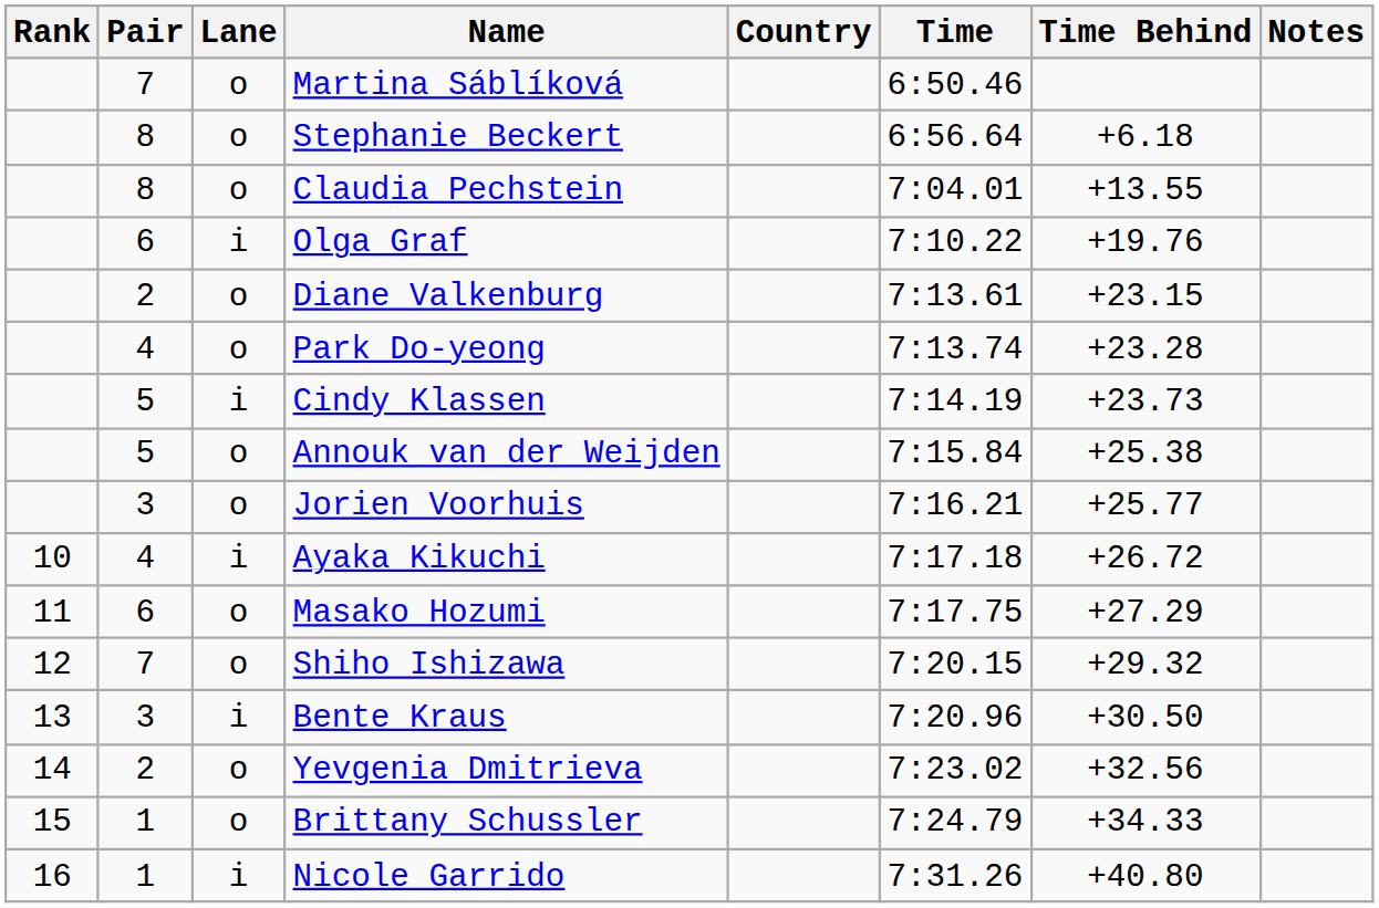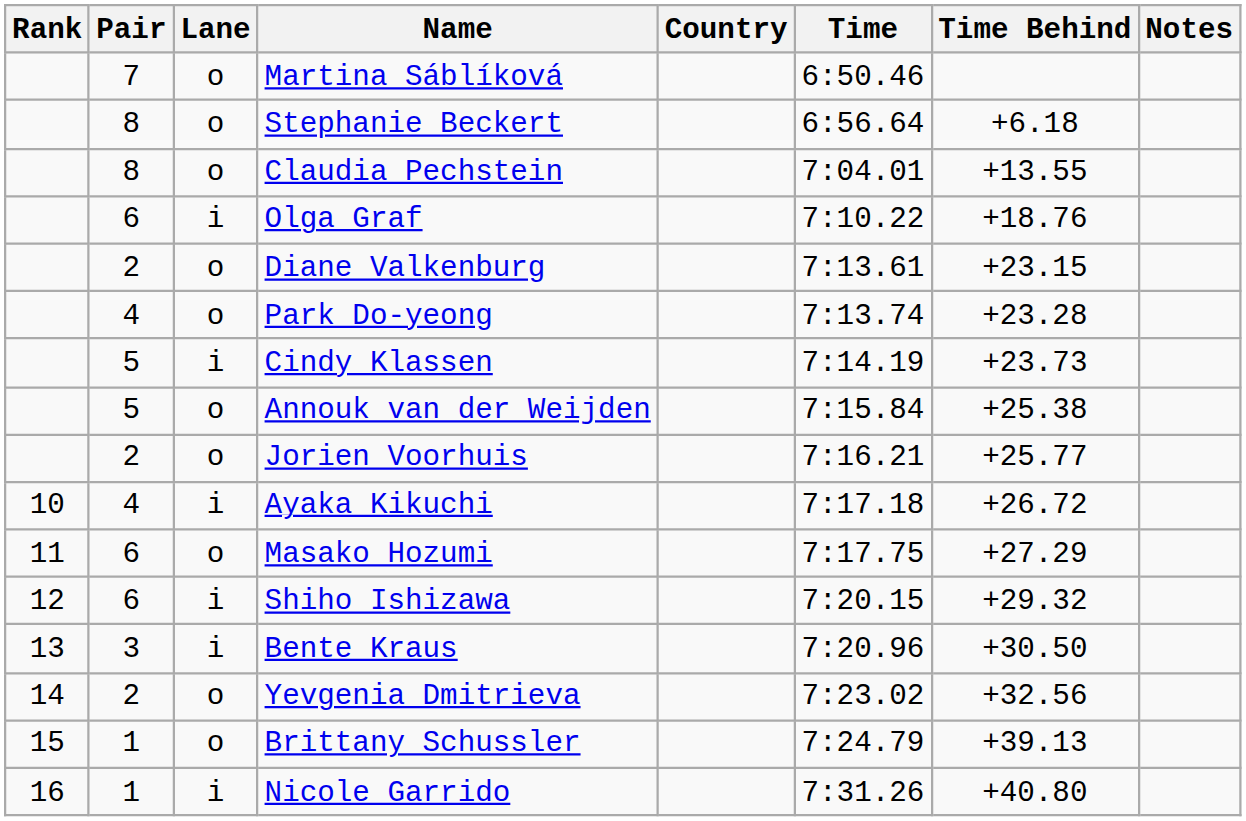 <table class="wikitable sortable" style="text-align:center">
 <tr>
 <th>Rank</th>
 <th>Pair</th>
 <th>Lane</th>
 <th>Name</th>
 <th>Country</th>
 <th>Time</th>
 <th>Time Behind</th>
 <th>Notes</th>
 </tr>
 <tr>
 <td></td>
 <td>7</td>
 <td>o</td>
 <td align=left><a href='#'>Martina Sáblíková</a></td>
 <td align=left></td>
 <td>6:50.46</td>
 <td></td>
 <td></td>
 </tr>
 <tr>
 <td></td>
 <td>8</td>
 <td>o</td>
 <td align=left><a href='#'>Stephanie Beckert</a></td>
 <td align=left></td>
 <td>6:56.64</td>
 <td>+6.18</td>
 <td></td>
 </tr>
 <tr>
 <td></td>
 <td>8</td>
 <td>o</td>
 <td align=left><a href='#'>Claudia Pechstein</a></td>
 <td align=left></td>
 <td>7:04.01</td>
 <td>+13.55</td>
 <td></td>
 </tr>
 <tr>
 <td></td>
 <td>6</td>
 <td>i</td>
 <td align=left><a href='#'>Olga Graf</a></td>
 <td align=left></td>
 <td>7:10.22</td>
-<td>+19.76</td>
+<td>+18.76</td>
 <td></td>
 </tr>
 <tr>
 <td></td>
 <td>2</td>
 <td>o</td>
 <td align=left><a href='#'>Diane Valkenburg</a></td>
 <td align=left></td>
 <td>7:13.61</td>
 <td>+23.15</td>
 <td></td>
 </tr>
 <tr>
 <td></td>
 <td>4</td>
 <td>o</td>
 <td align=left><a href='#'>Park Do-yeong</a></td>
 <td align=left></td>
 <td>7:13.74</td>
 <td>+23.28</td>
 <td></td>
 </tr>
 <tr>
 <td></td>
 <td>5</td>
 <td>i</td>
 <td align=left><a href='#'>Cindy Klassen</a></td>
 <td align=left></td>
 <td>7:14.19</td>
 <td>+23.73</td>
 <td></td>
 </tr>
 <tr>
 <td></td>
 <td>5</td>
 <td>o</td>
 <td align=left><a href='#'>Annouk van der Weijden</a></td>
 <td align=left></td>
 <td>7:15.84</td>
 <td>+25.38</td>
 <td></td>
 </tr>
 <tr>
 <td></td>
-<td>3</td>
+<td>2</td>
 <td>o</td>
 <td align=left><a href='#'>Jorien Voorhuis</a></td>
 <td align=left></td>
 <td>7:16.21</td>
 <td>+25.77</td>
 <td></td>
 </tr>
 <tr>
 <td>10</td>
 <td>4</td>
 <td>i</td>
 <td align=left><a href='#'>Ayaka Kikuchi</a></td>
 <td align=left></td>
 <td>7:17.18</td>
 <td>+26.72</td>
 <td></td>
 </tr>
 <tr>
 <td>11</td>
 <td>6</td>
 <td>o</td>
 <td align=left><a href='#'>Masako Hozumi</a></td>
 <td align=left></td>
 <td>7:17.75</td>
 <td>+27.29</td>
 <td></td>
 </tr>
 <tr>
 <td>12</td>
-<td>7</td>
-<td>o</td>
+<td>6</td>
+<td>i</td>
 <td align=left><a href='#'>Shiho Ishizawa</a></td>
 <td align=left></td>
 <td>7:20.15</td>
 <td>+29.32</td>
 <td></td>
 </tr>
 <tr>
 <td>13</td>
 <td>3</td>
 <td>i</td>
 <td align=left><a href='#'>Bente Kraus</a></td>
 <td align=left></td>
 <td>7:20.96</td>
 <td>+30.50</td>
 <td></td>
 </tr>
 <tr>
 <td>14</td>
 <td>2</td>
 <td>o</td>
 <td align=left><a href='#'>Yevgenia Dmitrieva</a></td>
 <td align=left></td>
 <td>7:23.02</td>
 <td>+32.56</td>
 <td></td>
 </tr>
 <tr>
 <td>15</td>
 <td>1</td>
 <td>o</td>
 <td align=left><a href='#'>Brittany Schussler</a></td>
 <td align=left></td>
 <td>7:24.79</td>
-<td>+34.33</td>
+<td>+39.13</td>
 <td></td>
 </tr>
 <tr>
 <td>16</td>
 <td>1</td>
 <td>i</td>
 <td align=left><a href='#'>Nicole Garrido</a></td>
 <td align=left></td>
 <td>7:31.26</td>
 <td>+40.80</td>
 <td></td>
 </tr>
 </table>
